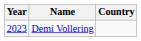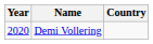 <table class="wikitable">
 <tr>
 <th>Year</th>
 <th>Name</th>
 <th>Country</th>
 </tr>
 <tr>
-<td><a href='#'>2023</a></td>
+<td><a href='#'>2020</a></td>
 <td><a href='#'>Demi Vollering</a></td>
 <td></td>
 </tr>
 </table>
